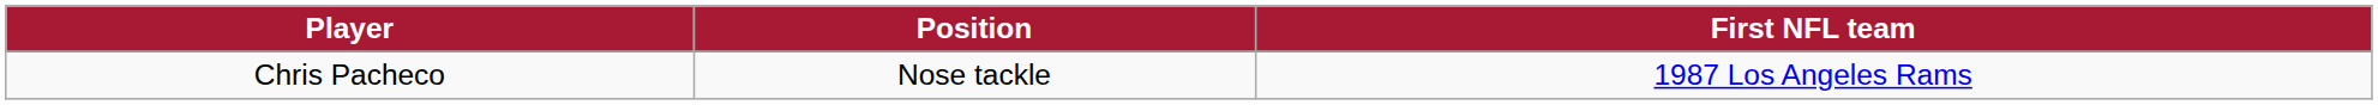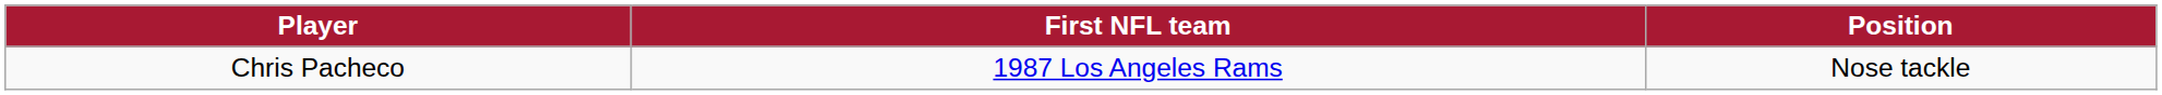 <table class="wikitable" width="65%">
 <tr align="center" style="background:#A81933;color:#FFFFFF;">
 <td><strong>Player</strong></td>
+<td><strong>First NFL team</strong></td>
 <td><strong>Position</strong></td>
-<td><strong>First NFL team</strong></td>
 </tr>
 <tr align="center" bgcolor="">
 <td>Chris Pacheco</td>
+<td><a href='#'>1987 Los Angeles Rams</a></td>
 <td>Nose tackle</td>
-<td><a href='#'>1987 Los Angeles Rams</a></td>
 </tr>
 </table>
